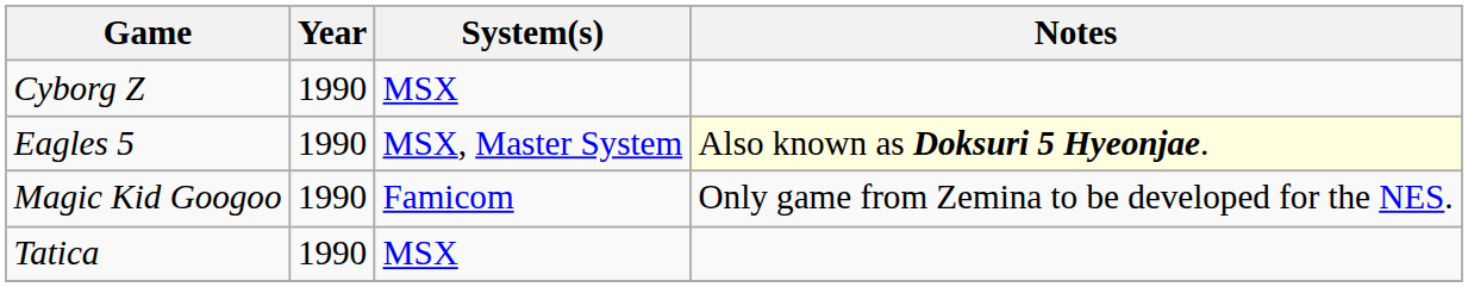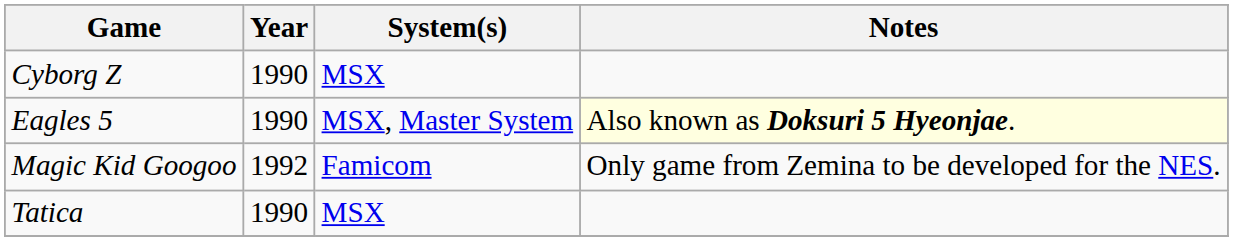 <table class="wikitable">
 <tr>
 <th>Game</th>
 <th>Year</th>
 <th>System(s)</th>
 <th>Notes</th>
 </tr>
 <tr>
 <td><em>Cyborg Z</em></td>
 <td>1990</td>
 <td><a href='#'>MSX</a></td>
 <td></td>
 </tr>
 <tr>
 <td><em>Eagles 5</em></td>
 <td>1990</td>
 <td><a href='#'>MSX</a>, <a href='#'>Master System</a></td>
 <td style="background: lightyellow;">Also known as <strong><em>Doksuri 5 Hyeonjae</em></strong>.</td>
 </tr>
 <tr>
 <td><em>Magic Kid Googoo</em></td>
-<td>1990</td>
+<td>1992</td>
 <td><a href='#'>Famicom</a></td>
 <td>Only game from Zemina to be developed for the <a href='#'>NES</a>.</td>
 </tr>
 <tr>
 <td><em>Tatica</em></td>
 <td>1990</td>
 <td><a href='#'>MSX</a></td>
 <td></td>
 </tr>
 <tr>
 </tr>
 </table>
